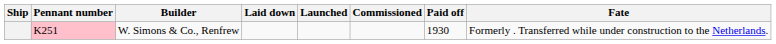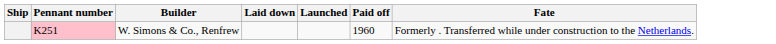 <table class="wikitable nowraplinks plainrowheaders">
 <tr>
 <th scope="col">Ship</th>
 <th scope="col">Pennant number</th>
 <th scope="col">Builder</th>
 <th scope="col">Laid down</th>
 <th scope="col">Launched</th>
-<th scope="col">Commissioned</th>
 <th scope="col">Paid off</th>
 <th scope="col">Fate</th>
 </tr>
 <tr>
 <th scope="row"></th>
 <td style="background: pink;">K251</td>
 <td>W. Simons & Co., Renfrew</td>
 <td></td>
 <td></td>
-<td></td>
-<td>1930</td>
+<td>1960</td>
 <td>Formerly .  Transferred while under construction to the <a href='#'>Netherlands</a>.</td>
 </tr>
 </table>
